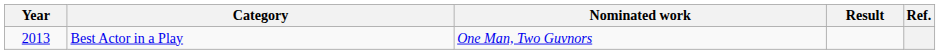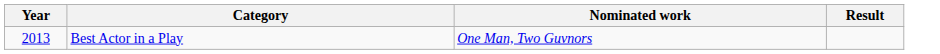 <table class=wikitable>
 <tr>
 <th scope="col" style="width:4em;">Year</th>
 <th scope="col" style="width:27em;">Category</th>
 <th scope="col" style="width:26em;">Nominated work</th>
 <th scope="col" style="width:5em;">Result</th>
-<th>Ref.</th>
 </tr>
 <tr>
 <td style="text-align:center;"><a href='#'>2013</a></td>
 <td><a href='#'>Best Actor in a Play</a></td>
 <td><em><a href='#'>One Man, Two Guvnors</a></em></td>
 <td></td>
-<th align=center></th>
 </tr>
 </table>
